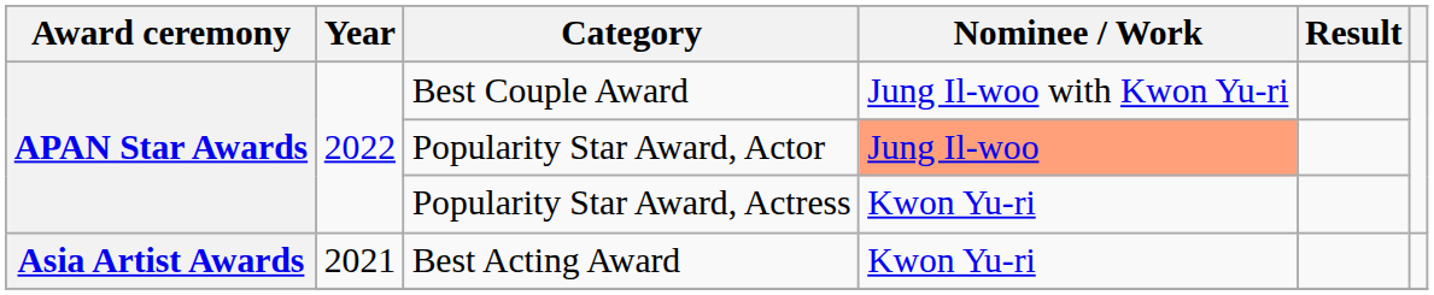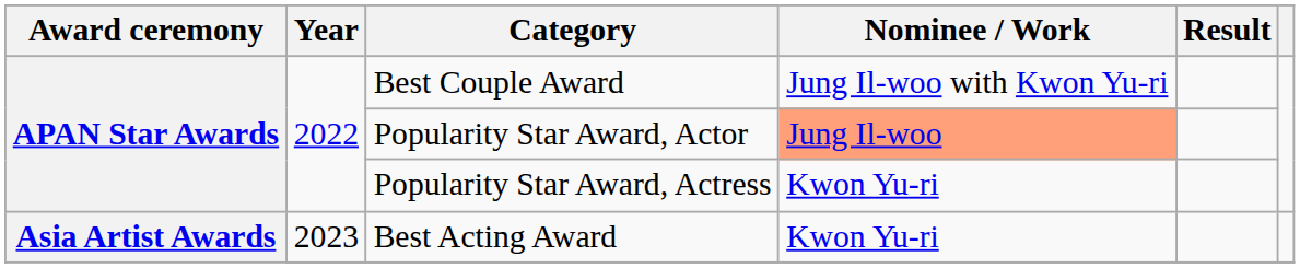 <table class="wikitable plainrowheaders sortable">
 <tr>
 <th scope="col">Award ceremony</th>
 <th scope="col">Year</th>
 <th scope="col">Category</th>
 <th scope="col">Nominee / Work</th>
 <th scope="col">Result</th>
 <th scope="col" class="unsortable"></th>
 </tr>
 <tr>
 <th scope="row"  rowspan="3"><a href='#'>APAN Star Awards</a></th>
 <td style="text-align:center" rowspan="3"><a href='#'>2022</a></td>
 <td>Best Couple Award</td>
 <td><a href='#'>Jung Il-woo</a> with <a href='#'>Kwon Yu-ri</a></td>
 <td></td>
 <td style="text-align:center" rowspan="3"></td>
 </tr>
 <tr>
 <td>Popularity Star Award, Actor</td>
 <td style="background: lightsalmon;"><a href='#'>Jung Il-woo</a></td>
 <td></td>
 </tr>
 <tr>
 <td>Popularity Star Award, Actress</td>
 <td><a href='#'>Kwon Yu-ri</a></td>
 <td></td>
 </tr>
 <tr>
 <th scope="row"  rowspan="3"><a href='#'>Asia Artist Awards</a></th>
-<td style="text-align:center">2021</td>
+<td style="text-align:center">2023</td>
 <td>Best Acting Award</td>
 <td><a href='#'>Kwon Yu-ri</a></td>
 <td></td>
 <td style="text-align:center"></td>
 </tr>
 <tr>
 </tr>
 </table>
